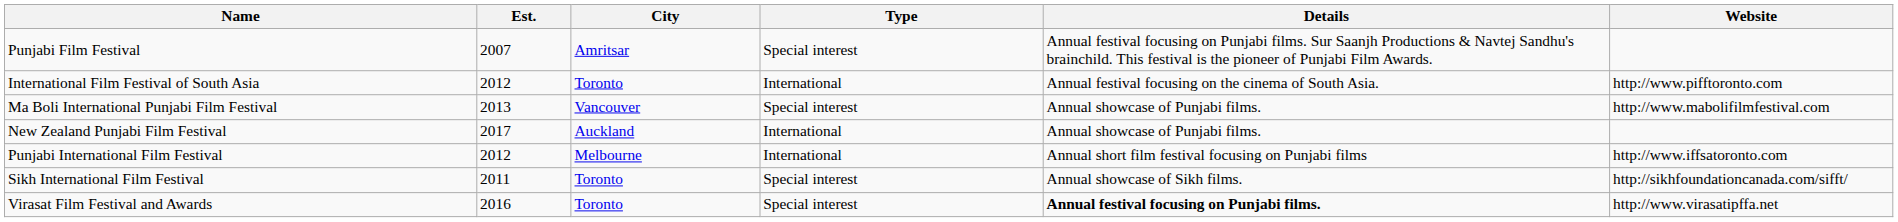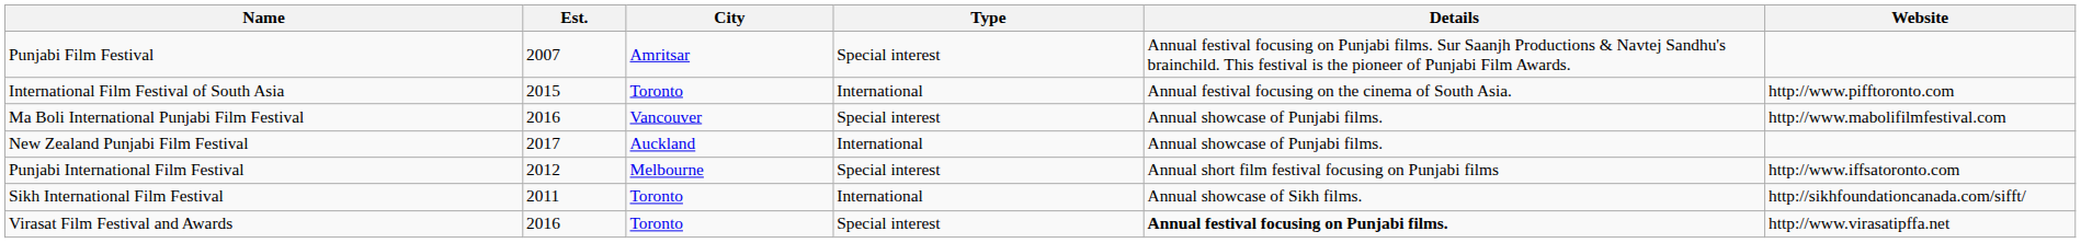 <table class="wikitable">
 <tr>
 <th width="25%">Name</th>
 <th width="5%">Est.</th>
 <th width="10%">City</th>
 <th width="15%">Type</th>
 <th width="30%">Details</th>
 <th width="15%">Website</th>
 </tr>
 <tr>
 <td>Punjabi Film Festival</td>
 <td>2007</td>
 <td><a href='#'>Amritsar</a></td>
 <td>Special interest</td>
 <td>Annual festival focusing on Punjabi films. Sur Saanjh Productions & Navtej Sandhu's brainchild. This festival is the pioneer of Punjabi Film Awards.</td>
 <td></td>
 </tr>
 <tr>
 <td>International Film Festival of South Asia</td>
-<td>2012</td>
+<td>2015</td>
 <td><a href='#'>Toronto</a></td>
 <td>International</td>
 <td>Annual festival focusing on the cinema of South Asia.</td>
 <td>http://www.pifftoronto.com</td>
 </tr>
 <tr>
 <td>Ma Boli International Punjabi Film Festival</td>
-<td>2013</td>
+<td>2016</td>
 <td><a href='#'>Vancouver</a></td>
 <td>Special interest</td>
 <td>Annual showcase of Punjabi films.</td>
 <td>http://www.mabolifilmfestival.com</td>
 </tr>
 <tr>
 <td>New Zealand Punjabi Film Festival</td>
 <td>2017</td>
 <td><a href='#'>Auckland</a></td>
 <td>International</td>
 <td>Annual showcase of Punjabi films.</td>
 <td></td>
 </tr>
 <tr>
 <td>Punjabi International Film Festival</td>
 <td>2012</td>
 <td><a href='#'>Melbourne</a></td>
-<td>International</td>
+<td>Special interest</td>
 <td>Annual short film festival focusing on Punjabi films</td>
 <td>http://www.iffsatoronto.com</td>
 </tr>
 <tr>
 <td>Sikh International Film Festival</td>
 <td>2011</td>
 <td><a href='#'>Toronto</a></td>
-<td>Special interest</td>
+<td>International</td>
 <td>Annual showcase of Sikh films.</td>
 <td>http://sikhfoundationcanada.com/sifft/ </td>
 </tr>
 <tr>
 <td>Virasat Film Festival and Awards</td>
 <td>2016</td>
 <td><a href='#'>Toronto</a></td>
 <td>Special interest</td>
 <td><strong>Annual festival focusing on Punjabi films.</strong></td>
 <td>http://www.virasatipffa.net </td>
 </tr>
 </table>
